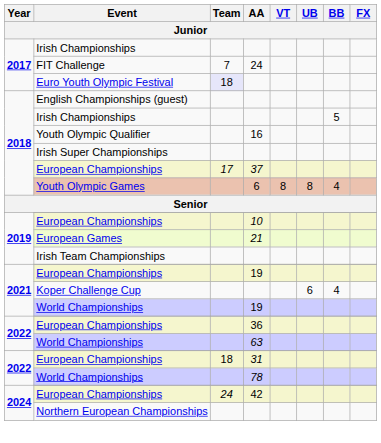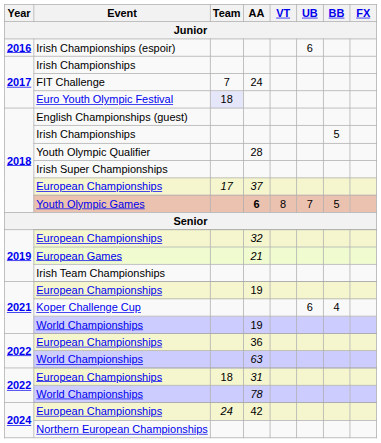 <table class="wikitable" style="text-align:center; font-size:95%;">
 <tr>
 <th align=center>Year</th>
 <th align=center>Event</th>
 <th style="width:30px;">Team</th>
 <th style="width:30px;">AA</th>
 <th style="width:30px;"><a href='#'>VT</a></th>
 <th style="width:30px;"><a href='#'>UB</a></th>
 <th style="width:30px;"><a href='#'>BB</a></th>
 <th style="width:30px;"><a href='#'>FX</a></th>
 </tr>
 <tr>
 <th colspan="8"><strong>Junior</strong></th>
+</tr>
+<tr>
+<td rowspan="1"><strong><a href='#'>2016</a></strong></td>
+<td align=left>Irish Championships (espoir)</td>
+<td></td>
+<td></td>
+<td></td>
+<td>6</td>
+<td></td>
+<td></td>
 </tr>
 <tr>
 <td rowspan="3"><strong><a href='#'>2017</a></strong></td>
 <td align=left>Irish Championships</td>
 <td></td>
 <td></td>
 <td></td>
 <td></td>
 <td></td>
 <td></td>
 </tr>
 <tr>
 <td align=left>FIT Challenge</td>
 <td>7</td>
 <td>24</td>
 <td></td>
 <td></td>
 <td></td>
 <td></td>
 </tr>
 <tr>
 <td align=left><a href='#'>Euro Youth Olympic Festival</a></td>
 <td style="background: lavender;">18</td>
 <td></td>
 <td></td>
 <td></td>
 <td></td>
 <td></td>
 </tr>
 <tr>
 <td rowspan="6"><strong><a href='#'>2018</a></strong></td>
 <td align=left>English Championships (guest)</td>
 <td></td>
 <td></td>
 <td></td>
 <td></td>
 <td></td>
 <td></td>
 </tr>
 <tr>
 <td align=left>Irish Championships</td>
 <td></td>
 <td></td>
 <td></td>
 <td></td>
 <td>5</td>
 <td></td>
 </tr>
 <tr>
 <td align=left>Youth Olympic Qualifier</td>
 <td></td>
-<td>16</td>
+<td>28</td>
 <td></td>
 <td></td>
 <td></td>
 <td></td>
 </tr>
 <tr>
 <td align=left>Irish Super Championships</td>
 <td></td>
 <td></td>
 <td></td>
 <td></td>
 <td></td>
 <td></td>
 </tr>
 <tr bgcolor=#F5F6CE>
 <td align=left><a href='#'>European Championships</a></td>
 <td><em>17</em></td>
 <td><em>37</em></td>
 <td></td>
 <td></td>
 <td></td>
 <td></td>
 </tr>
 <tr bgcolor=#EBC2AF>
 <td align=left><a href='#'>Youth Olympic Games</a></td>
 <td></td>
-<td>6</td>
+<td><strong>6</strong></td>
 <td>8</td>
-<td>8</td>
-<td>4</td>
+<td>7</td>
+<td>5</td>
 <td></td>
 </tr>
 <tr>
 <th colspan="8"><strong>Senior</strong></th>
 </tr>
 <tr>
 <td rowspan="4"><strong><a href='#'>2019</a></strong></td>
 </tr>
 <tr bgcolor=#F5F6CE>
 <td align=left><a href='#'>European Championships</a></td>
 <td></td>
-<td><em>10</em></td>
+<td><em>32</em></td>
 <td></td>
 <td></td>
 <td></td>
 <td></td>
 </tr>
 <tr bgcolor=#f0fccf>
 <td align=left><a href='#'>European Games</a></td>
 <td></td>
 <td><em>21</em></td>
 <td></td>
 <td></td>
 <td></td>
 <td></td>
 </tr>
 <tr>
 <td align=left>Irish Team Championships</td>
 <td></td>
 <td></td>
 <td></td>
 <td></td>
 <td></td>
 <td></td>
 </tr>
 <tr>
 <td rowspan="4"><strong><a href='#'>2021</a></strong></td>
 </tr>
 <tr bgcolor=#F5F6CE>
 <td align=left><a href='#'>European Championships</a></td>
 <td></td>
 <td>19</td>
 <td></td>
 <td></td>
 <td></td>
 <td></td>
 </tr>
 <tr>
 <td align=left><a href='#'>Koper Challenge Cup</a></td>
 <td></td>
 <td></td>
 <td></td>
 <td>6</td>
 <td>4</td>
 <td></td>
 </tr>
 <tr bgcolor=#CCCCFF>
 <td align=left><a href='#'>World Championships</a></td>
 <td></td>
 <td>19</td>
 <td></td>
 <td></td>
 <td></td>
 <td></td>
 </tr>
 <tr>
 <td rowspan="3"><strong><a href='#'>2022</a></strong></td>
 </tr>
 <tr bgcolor=#F5F6CE>
 <td align=left><a href='#'>European Championships</a></td>
 <td></td>
 <td>36</td>
 <td></td>
 <td></td>
 <td></td>
 <td></td>
 </tr>
 <tr bgcolor=#CCCCFF>
 <td align=left><a href='#'>World Championships</a></td>
 <td></td>
 <td><em>63</em></td>
 <td></td>
 <td></td>
 <td></td>
 <td></td>
 </tr>
 <tr>
 <td rowspan="3"><strong><a href='#'>2022</a></strong></td>
 </tr>
 <tr bgcolor=#F5F6CE>
 <td align=left><a href='#'>European Championships</a></td>
 <td>18</td>
 <td><em>31</em></td>
 <td></td>
 <td></td>
 <td></td>
 <td></td>
 </tr>
 <tr bgcolor=#CCCCFF>
 <td align=left><a href='#'>World Championships</a></td>
 <td></td>
 <td><em>78</em></td>
 <td></td>
 <td></td>
 <td></td>
 <td></td>
 </tr>
 <tr>
 <td rowspan="3"><strong><a href='#'>2024</a></strong></td>
 </tr>
 <tr bgcolor=#F5F6CE>
 <td align=left><a href='#'>European Championships</a></td>
 <td><em>24</em></td>
 <td>42</td>
 <td></td>
 <td></td>
 <td></td>
 <td></td>
 </tr>
 <tr>
 <td align=left><a href='#'>Northern European Championships</a></td>
 <td></td>
 <td></td>
 <td></td>
 <td></td>
 <td></td>
 <td></td>
 </tr>
 </table>
